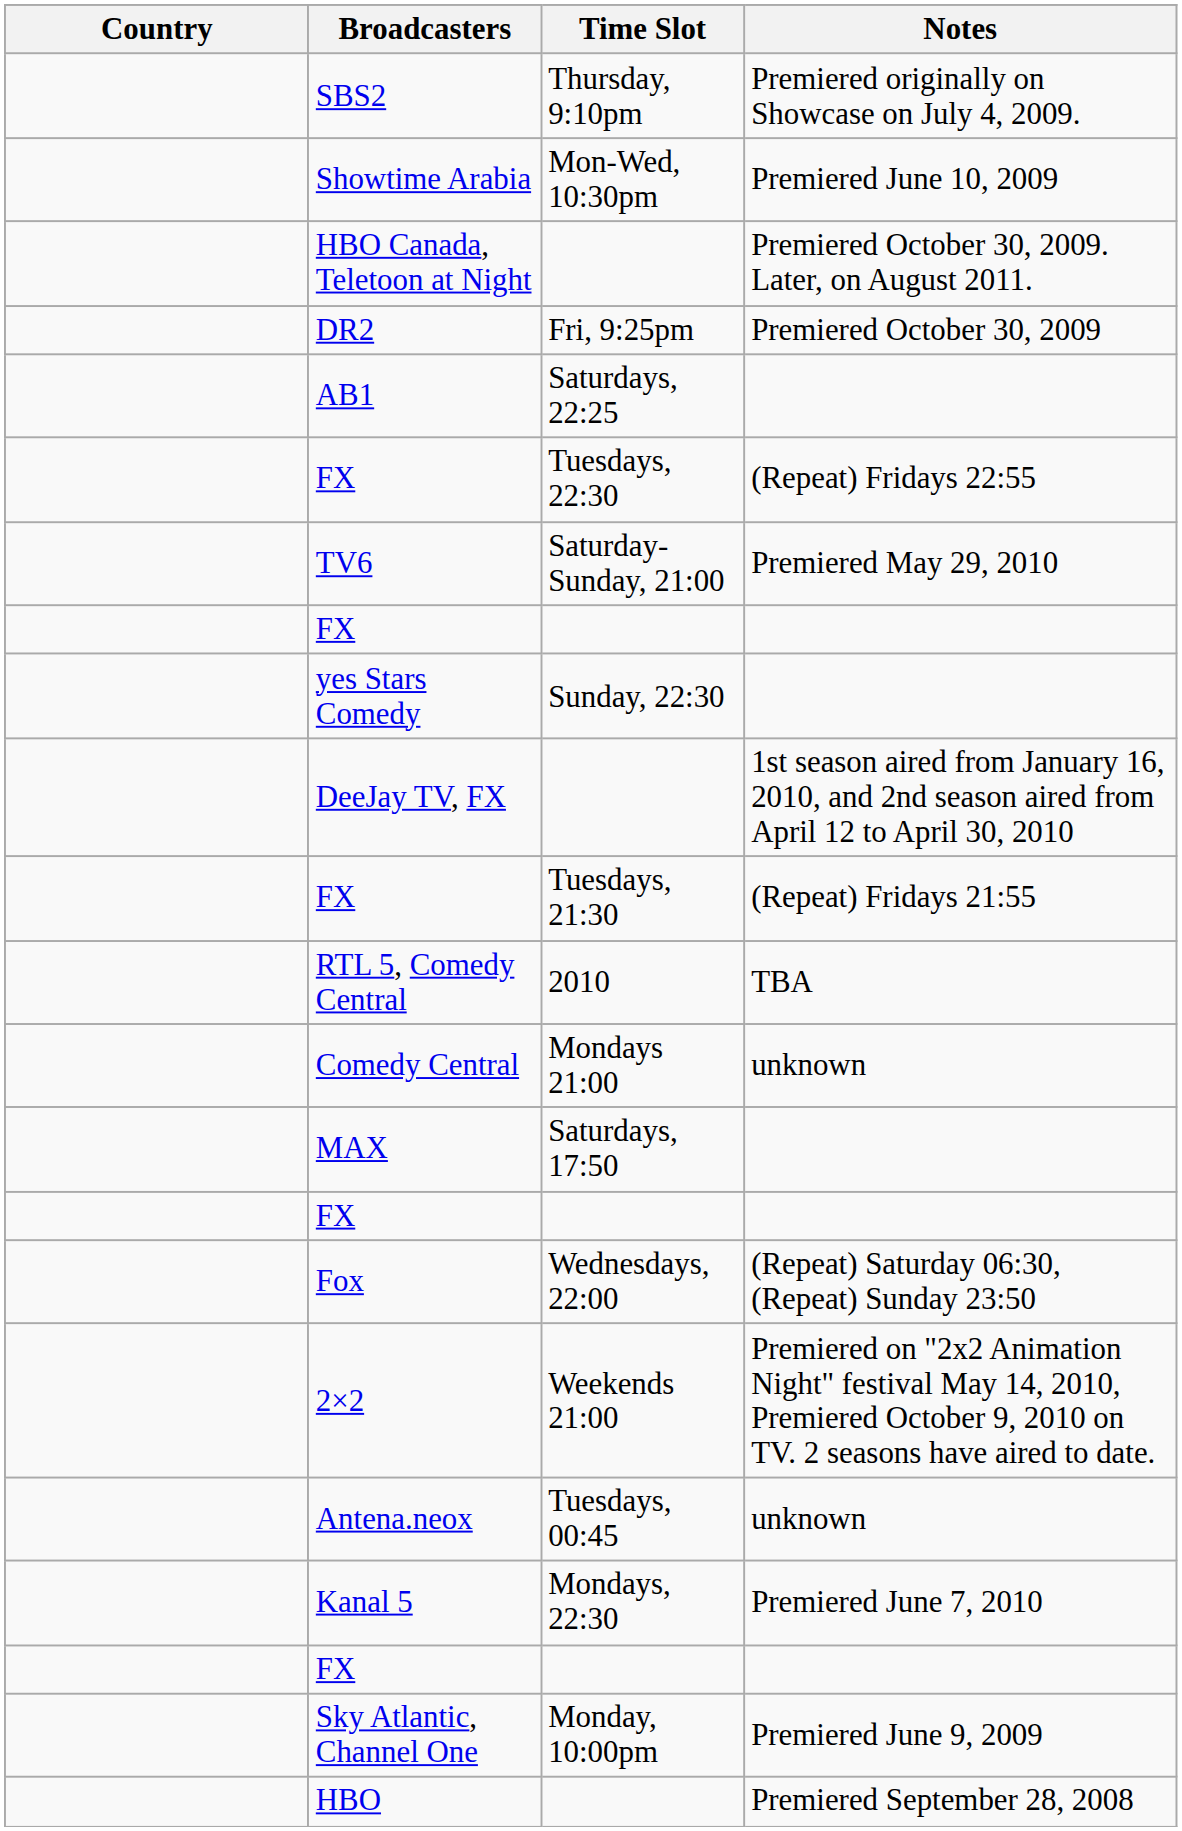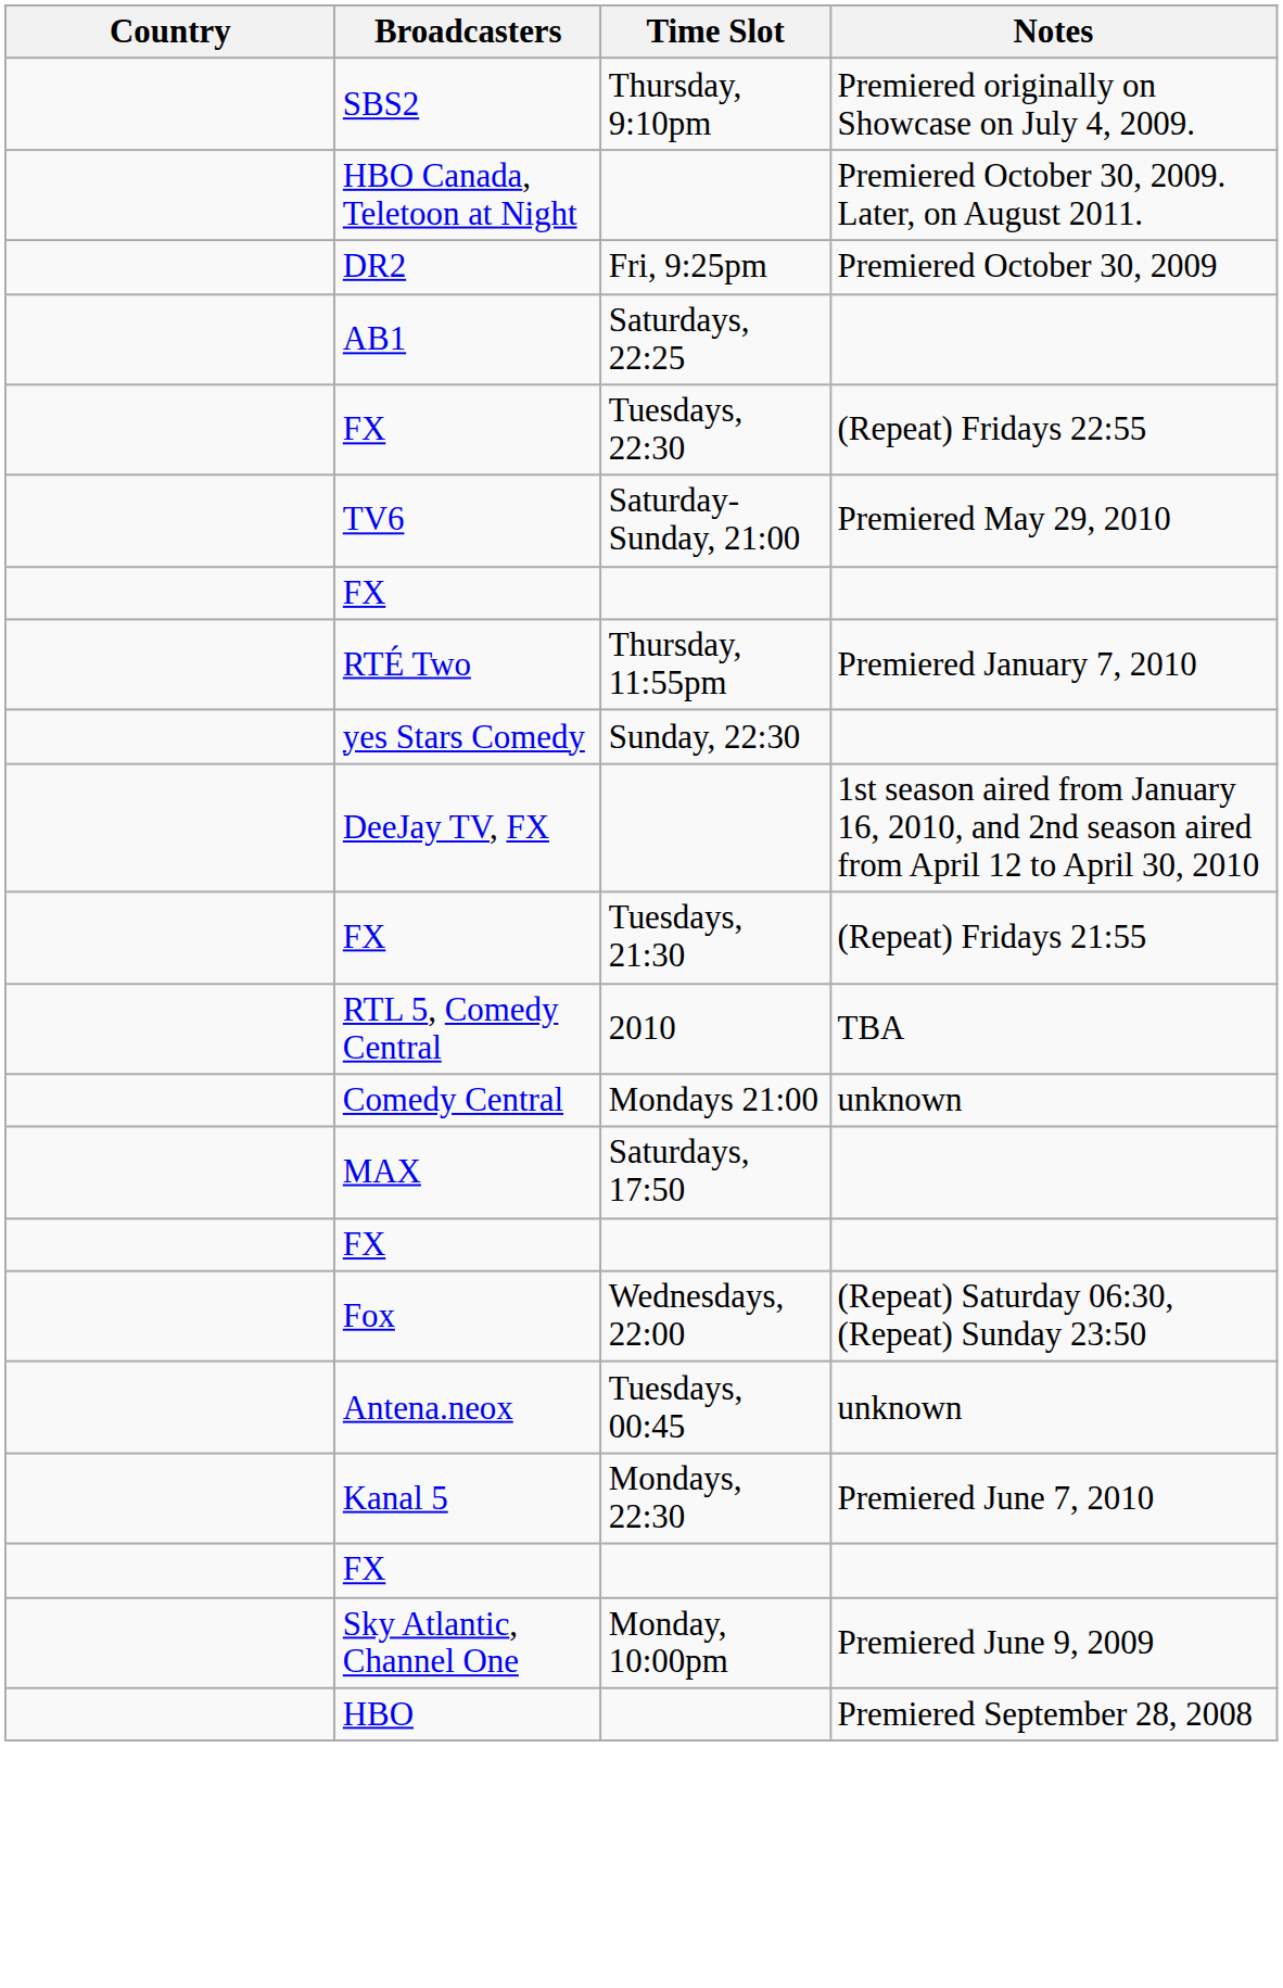 <table class="wikitable">
 <tr>
 <th style="width:150px;">Country</th>
 <th>Broadcasters</th>
 <th>Time Slot</th>
 <th>Notes</th>
 </tr>
 <tr>
 <td></td>
 <td><a href='#'>SBS2</a></td>
 <td>Thursday, 9:10pm</td>
 <td>Premiered originally on Showcase on July 4, 2009.</td>
-</tr>
-<tr>
-<td></td>
-<td><a href='#'>Showtime Arabia</a></td>
-<td>Mon-Wed, 10:30pm</td>
-<td>Premiered June 10, 2009</td>
 </tr>
 <tr>
 <td></td>
 <td><a href='#'>HBO Canada</a>, <a href='#'>Teletoon at Night</a></td>
 <td></td>
 <td>Premiered October 30, 2009. Later, on August 2011.</td>
 </tr>
 <tr>
 <td></td>
 <td><a href='#'>DR2</a></td>
 <td>Fri, 9:25pm</td>
 <td>Premiered October 30, 2009</td>
 </tr>
 <tr>
 <td></td>
 <td><a href='#'>AB1</a></td>
 <td>Saturdays, 22:25</td>
 <td></td>
 </tr>
 <tr>
 <td></td>
 <td><a href='#'>FX</a></td>
 <td>Tuesdays, 22:30</td>
 <td>(Repeat) Fridays 22:55</td>
 </tr>
 <tr>
 <td></td>
 <td><a href='#'>TV6</a></td>
 <td>Saturday-Sunday, 21:00</td>
 <td>Premiered May 29, 2010</td>
 </tr>
 <tr>
 <td></td>
 <td><a href='#'>FX</a></td>
 <td></td>
 <td></td>
+</tr>
+<tr>
+<td></td>
+<td><a href='#'>RTÉ Two</a></td>
+<td>Thursday, 11:55pm</td>
+<td>Premiered January 7, 2010</td>
 </tr>
 <tr>
 <td></td>
 <td><a href='#'>yes Stars Comedy</a></td>
 <td>Sunday, 22:30</td>
 <td></td>
 </tr>
 <tr>
 <td></td>
 <td><a href='#'>DeeJay TV</a>, <a href='#'>FX</a></td>
 <td></td>
 <td>1st season aired from January 16, 2010, and 2nd season aired from April 12 to April 30, 2010</td>
 </tr>
 <tr>
 <td></td>
 <td><a href='#'>FX</a></td>
 <td>Tuesdays, 21:30</td>
 <td>(Repeat) Fridays 21:55</td>
 </tr>
 <tr>
 <td></td>
 <td><a href='#'>RTL 5</a>, <a href='#'>Comedy Central</a></td>
 <td>2010</td>
 <td>TBA</td>
 </tr>
 <tr>
 <td></td>
 <td><a href='#'>Comedy Central</a></td>
 <td>Mondays 21:00</td>
 <td>unknown</td>
 </tr>
 <tr>
 <td></td>
 <td><a href='#'>MAX</a></td>
 <td>Saturdays, 17:50</td>
 <td></td>
 </tr>
 <tr>
 <td></td>
 <td><a href='#'>FX</a></td>
 <td></td>
 <td></td>
 </tr>
 <tr>
 <td></td>
 <td><a href='#'>Fox</a></td>
 <td>Wednesdays, 22:00</td>
 <td>(Repeat) Saturday 06:30, (Repeat) Sunday 23:50</td>
 </tr>
 <tr>
 <td></td>
-<td><a href='#'>2×2</a></td>
-<td>Weekends 21:00</td>
-<td>Premiered on "2x2 Animation Night" festival May 14, 2010, Premiered October 9, 2010 on TV. 2 seasons have aired to date.</td>
-</tr>
-<tr>
-<td></td>
 <td><a href='#'>Antena.neox</a></td>
 <td>Tuesdays, 00:45</td>
 <td>unknown</td>
 </tr>
 <tr>
 <td></td>
 <td><a href='#'>Kanal 5</a></td>
 <td>Mondays, 22:30</td>
 <td>Premiered June 7, 2010</td>
 </tr>
 <tr>
 <td></td>
 <td><a href='#'>FX</a></td>
 <td></td>
 <td></td>
 </tr>
 <tr>
 <td></td>
 <td><a href='#'>Sky Atlantic</a>, <a href='#'>Channel One</a></td>
 <td>Monday, 10:00pm</td>
 <td>Premiered June 9, 2009</td>
 </tr>
 <tr>
 <td></td>
 <td><a href='#'>HBO</a></td>
 <td></td>
 <td>Premiered September 28, 2008</td>
 </tr>
 </table>
